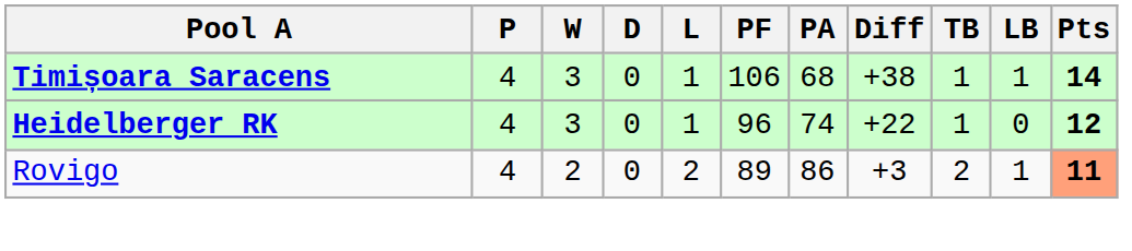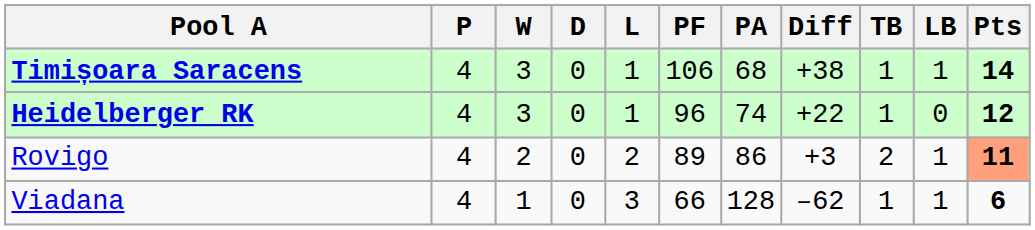 <table class="wikitable" style="text-align: center;">
 <tr>
 <th width="200">Pool A</th>
 <th width="25">P</th>
 <th width="20">W</th>
 <th width="20">D</th>
 <th width="20">L</th>
 <th width="20">PF</th>
 <th width="20">PA</th>
 <th width="20">Diff</th>
 <th width="20">TB</th>
 <th width="20">LB</th>
 <th width="20">Pts</th>
 </tr>
 <tr bgcolor="#ccffcc">
 <td style="text-align:left;"> <strong><a href='#'>Timișoara Saracens</a> </strong></td>
 <td>4</td>
 <td>3</td>
 <td>0</td>
 <td>1</td>
 <td>106</td>
 <td>68</td>
 <td>+38</td>
 <td>1</td>
 <td>1</td>
 <td><strong>14</strong></td>
 </tr>
 <tr bgcolor="#ccffcc">
 <td style="text-align:left;"> <strong><a href='#'>Heidelberger RK</a>  </strong></td>
 <td>4</td>
 <td>3</td>
 <td>0</td>
 <td>1</td>
 <td>96</td>
 <td>74</td>
 <td>+22</td>
 <td>1</td>
 <td>0</td>
 <td><strong>12</strong></td>
 </tr>
 <tr>
 <td style="text-align:left;"> <a href='#'>Rovigo</a></td>
 <td>4</td>
 <td>2</td>
 <td>0</td>
 <td>2</td>
 <td>89</td>
 <td>86</td>
 <td>+3</td>
 <td>2</td>
 <td>1</td>
 <td style="background: lightsalmon;"><strong>11</strong></td>
 </tr>
+<tr>
+<td style="text-align:left;"> <a href='#'>Viadana</a></td>
+<td>4</td>
+<td>1</td>
+<td>0</td>
+<td>3</td>
+<td>66</td>
+<td>128</td>
+<td>–62</td>
+<td>1</td>
+<td>1</td>
+<td><strong>6</strong></td>
+</tr>
 </table>
